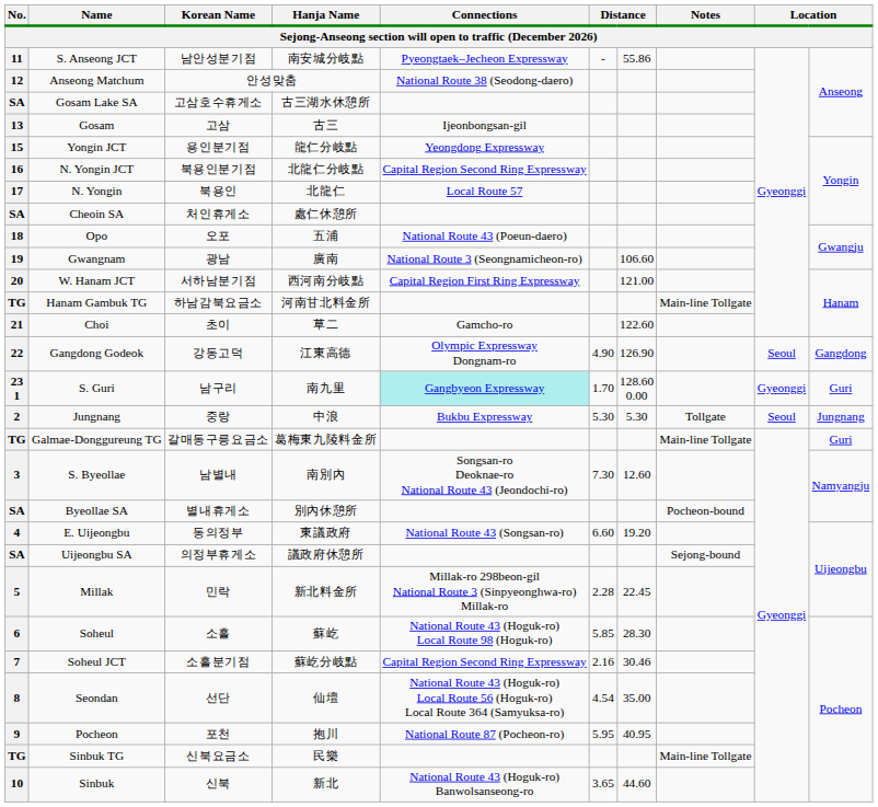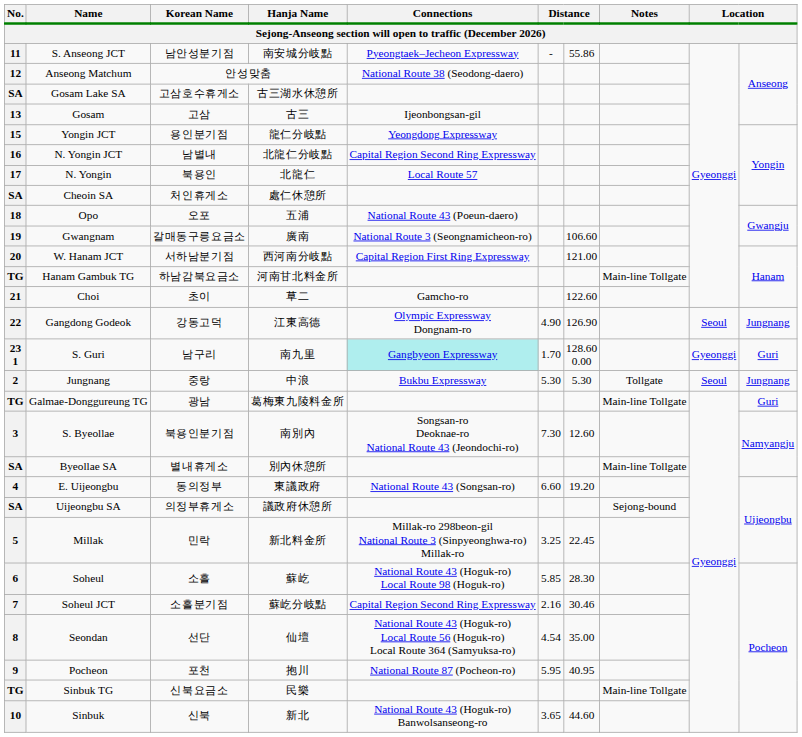 <table class="wikitable" style="font-size: 85%; text-align: center;">
 <tr style="border-bottom:solid 0.25em green;">
 <th>No.</th>
 <th>Name</th>
 <th>Korean Name</th>
 <th>Hanja Name</th>
 <th>Connections</th>
 <th colspan="2">Distance</th>
 <th>Notes</th>
 <th colspan="2">Location</th>
 </tr>
 <tr>
 <th colspan="10">Sejong-Anseong section will open to traffic (December 2026)</th>
 </tr>
 <tr>
 <th>11</th>
 <td>S. Anseong JCT</td>
 <td>남안성분기점</td>
 <td>南安城分岐點</td>
 <td> <a href='#'>Pyeongtaek–Jecheon Expressway</a></td>
 <td>-</td>
 <td>55.86</td>
 <td></td>
 <td style="width: 1.2em;" rowspan="13"><a href='#'>Gyeonggi</a></td>
 <td rowspan="4"><a href='#'>Anseong</a></td>
 </tr>
 <tr>
 <th>12</th>
 <td>Anseong Matchum</td>
 <td colspan="2">안성맞춤</td>
 <td> <a href='#'>National Route 38</a> (Seodong-daero)</td>
 <td></td>
 <td></td>
 <td></td>
 </tr>
 <tr>
 <th>SA</th>
 <td>Gosam Lake SA</td>
 <td>고삼호수휴게소</td>
 <td>古三湖水休憩所</td>
 <td></td>
 <td></td>
 <td></td>
 <td></td>
 </tr>
 <tr>
 <th>13</th>
 <td>Gosam</td>
 <td>고삼</td>
 <td>古三</td>
 <td>Ijeonbongsan-gil</td>
 <td></td>
 <td></td>
 <td></td>
 </tr>
 <tr>
 <th>15</th>
 <td>Yongin JCT</td>
 <td>용인분기점</td>
 <td>龍仁分岐點</td>
 <td> <a href='#'>Yeongdong Expressway</a></td>
 <td></td>
 <td></td>
 <td></td>
 <td rowspan="4"><a href='#'>Yongin</a></td>
 </tr>
 <tr>
 <th>16</th>
 <td>N. Yongin JCT</td>
-<td>북용인분기점</td>
+<td>남별내</td>
 <td>北龍仁分岐點</td>
 <td> <a href='#'>Capital Region Second Ring Expressway</a></td>
 <td></td>
 <td></td>
 <td></td>
 </tr>
 <tr>
 <th>17</th>
 <td>N. Yongin</td>
 <td>북용인</td>
 <td>北龍仁</td>
 <td><a href='#'>Local Route 57</a></td>
 <td></td>
 <td></td>
 <td></td>
 </tr>
 <tr>
 <th>SA</th>
 <td>Cheoin SA</td>
 <td>처인휴게소</td>
 <td>處仁休憩所</td>
 <td></td>
 <td></td>
 <td></td>
 <td></td>
 </tr>
 <tr>
 <th>18</th>
 <td>Opo</td>
 <td>오포</td>
 <td>五浦</td>
 <td> <a href='#'>National Route 43</a> (Poeun-daero)</td>
 <td></td>
 <td></td>
 <td></td>
 <td rowspan="2"><a href='#'>Gwangju</a></td>
 </tr>
 <tr>
 <th>19</th>
 <td>Gwangnam</td>
-<td>광남</td>
+<td>갈매동구릉요금소</td>
 <td>廣南</td>
 <td> <a href='#'>National Route 3</a> (Seongnamicheon-ro)</td>
 <td></td>
 <td>106.60</td>
 <td></td>
 </tr>
 <tr>
 <th>20</th>
 <td>W. Hanam JCT</td>
 <td>서하남분기점</td>
 <td>西河南分岐點</td>
 <td> <a href='#'>Capital Region First Ring Expressway</a></td>
 <td></td>
 <td>121.00</td>
 <td></td>
 <td rowspan="3"><a href='#'>Hanam</a></td>
 </tr>
 <tr>
 <th>TG</th>
 <td>Hanam Gambuk TG</td>
 <td>하남감북요금소</td>
 <td>河南甘北料金所</td>
 <td></td>
 <td></td>
 <td></td>
 <td>Main-line Tollgate</td>
 </tr>
 <tr>
 <th>21</th>
 <td>Choi</td>
 <td>초이</td>
 <td>草二</td>
 <td>Gamcho-ro</td>
 <td></td>
 <td>122.60</td>
 <td></td>
 </tr>
 <tr>
 <th>22</th>
 <td>Gangdong Godeok</td>
 <td>강동고덕</td>
 <td>江東高德</td>
 <td> <a href='#'>Olympic Expressway</a><br>Dongnam-ro</td>
 <td>4.90</td>
 <td>126.90</td>
 <td></td>
 <td style="width: 1.2em;" rowspan="1"><a href='#'>Seoul</a></td>
-<td rowspan="1"><a href='#'>Gangdong</a></td>
+<td rowspan="1"><a href='#'>Jungnang</a></td>
 </tr>
 <tr>
 <th>23<br>1</th>
 <td>S. Guri</td>
 <td>남구리</td>
 <td>南九里</td>
 <td style="background: paleturquoise;"> <a href='#'>Gangbyeon Expressway</a></td>
 <td>1.70</td>
 <td>128.60<br>0.00</td>
 <td></td>
 <td style="width: 1.2em;" rowspan="1"><a href='#'>Gyeonggi</a></td>
 <td rowspan="1"><a href='#'>Guri</a></td>
 </tr>
 <tr>
 <th>2</th>
 <td>Jungnang</td>
 <td>중랑</td>
 <td>中浪</td>
 <td><a href='#'>Bukbu Expressway</a></td>
 <td>5.30</td>
 <td>5.30</td>
 <td>Tollgate</td>
 <td style="width: 1.2em;" rowspan="1"><a href='#'>Seoul</a></td>
 <td rowspan="1"><a href='#'>Jungnang</a></td>
 </tr>
 <tr>
 <th>TG</th>
 <td>Galmae-Donggureung TG</td>
-<td>갈매동구릉요금소</td>
+<td>광남</td>
 <td>葛梅東九陵料金所</td>
 <td></td>
 <td></td>
 <td></td>
 <td>Main-line Tollgate</td>
 <td style="width: 1.2em;" rowspan="12"><a href='#'>Gyeonggi</a></td>
 <td rowspan="1"><a href='#'>Guri</a></td>
 </tr>
 <tr>
 <th>3</th>
 <td>S. Byeollae</td>
-<td>남별내</td>
+<td>북용인분기점</td>
 <td>南別內</td>
 <td>Songsan-ro<br>Deoknae-ro<br> <a href='#'>National Route 43</a> (Jeondochi-ro)</td>
 <td>7.30</td>
 <td>12.60</td>
 <td></td>
 <td rowspan="2"><a href='#'>Namyangju</a></td>
 </tr>
 <tr>
 <th>SA</th>
 <td>Byeollae SA</td>
 <td>별내휴게소</td>
 <td>別內休憩所</td>
 <td></td>
 <td></td>
 <td></td>
-<td>Pocheon-bound</td>
+<td>Main-line Tollgate</td>
 </tr>
 <tr>
 <th>4</th>
 <td>E. Uijeongbu</td>
 <td>동의정부</td>
 <td>東議政府</td>
 <td> <a href='#'>National Route 43</a> (Songsan-ro)</td>
 <td>6.60</td>
 <td>19.20</td>
 <td></td>
 <td rowspan="3"><a href='#'>Uijeongbu</a></td>
 </tr>
 <tr>
 <th>SA</th>
 <td>Uijeongbu SA</td>
 <td>의정부휴게소</td>
 <td>議政府休憩所</td>
 <td></td>
 <td></td>
 <td></td>
 <td>Sejong-bound</td>
 </tr>
 <tr>
 <th>5</th>
 <td>Millak</td>
 <td>민락</td>
 <td>新北料金所</td>
 <td>Millak-ro 298beon-gil<br> <a href='#'>National Route 3</a> (Sinpyeonghwa-ro)<br>Millak-ro</td>
-<td>2.28</td>
+<td>3.25</td>
 <td>22.45</td>
 <td></td>
 </tr>
 <tr>
 <th>6</th>
 <td>Soheul</td>
 <td>소흘</td>
 <td>蘇屹</td>
 <td> <a href='#'>National Route 43</a> (Hoguk-ro)<br><a href='#'>Local Route 98</a> (Hoguk-ro)</td>
 <td>5.85</td>
 <td>28.30</td>
 <td></td>
 <td rowspan="6"><a href='#'>Pocheon</a></td>
 </tr>
 <tr>
 <th>7</th>
 <td>Soheul JCT</td>
 <td>소흘분기점</td>
 <td>蘇屹分岐點</td>
 <td> <a href='#'>Capital Region Second Ring Expressway</a></td>
 <td>2.16</td>
 <td>30.46</td>
 <td></td>
 </tr>
 <tr>
 <th>8</th>
 <td>Seondan</td>
 <td>선단</td>
 <td>仙壇</td>
 <td> <a href='#'>National Route 43</a> (Hoguk-ro)<br><a href='#'>Local Route 56</a> (Hoguk-ro)<br>Local Route 364 (Samyuksa-ro)</td>
 <td>4.54</td>
 <td>35.00</td>
 <td></td>
 </tr>
 <tr>
 <th>9</th>
 <td>Pocheon</td>
 <td>포천</td>
 <td>抱川</td>
 <td> <a href='#'>National Route 87</a> (Pocheon-ro)</td>
 <td>5.95</td>
 <td>40.95</td>
 <td></td>
 </tr>
 <tr>
 <th>TG</th>
 <td>Sinbuk TG</td>
 <td>신북요금소</td>
 <td>民樂</td>
 <td></td>
 <td></td>
 <td></td>
 <td>Main-line Tollgate</td>
 </tr>
 <tr>
 <th>10</th>
 <td>Sinbuk</td>
 <td>신북</td>
 <td>新北</td>
 <td> <a href='#'>National Route 43</a> (Hoguk-ro)<br>Banwolsanseong-ro</td>
 <td>3.65</td>
 <td>44.60</td>
 <td></td>
 </tr>
 </table>
